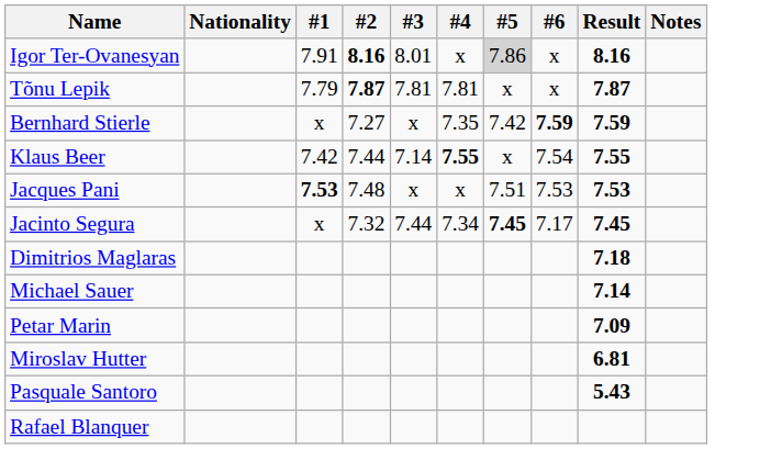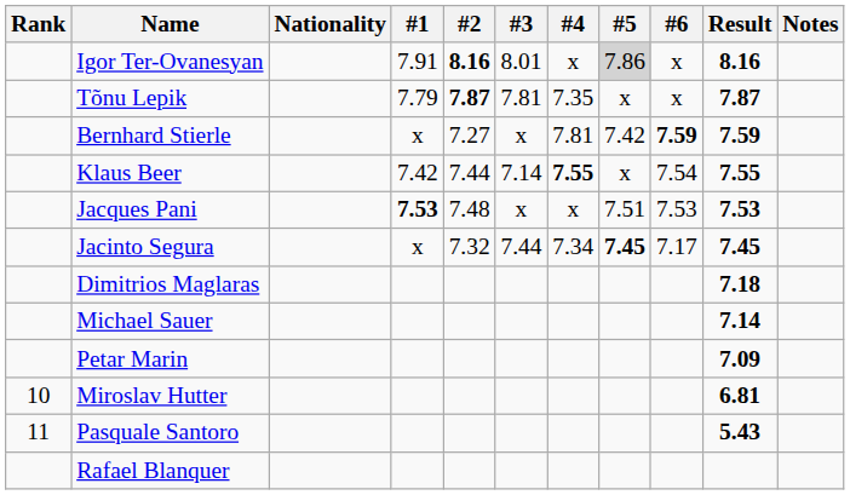 <table class="wikitable sortable" style="text-align:center">
 <tr>
+<th>Rank</th>
 <th>Name</th>
 <th>Nationality</th>
 <th>#1</th>
 <th>#2</th>
 <th>#3</th>
 <th>#4</th>
 <th>#5</th>
 <th>#6</th>
 <th>Result</th>
 <th>Notes</th>
 </tr>
 <tr>
+<td></td>
 <td align="left"><a href='#'>Igor Ter-Ovanesyan</a></td>
 <td align=left></td>
 <td>7.91</td>
 <td><strong>8.16</strong></td>
 <td>8.01</td>
 <td>x</td>
 <td style="background: lightgrey;">7.86</td>
 <td>x</td>
 <td><strong>8.16</strong></td>
 <td></td>
 </tr>
 <tr>
+<td></td>
 <td align="left"><a href='#'>Tõnu Lepik</a></td>
 <td align=left></td>
 <td>7.79</td>
 <td><strong>7.87</strong></td>
 <td>7.81</td>
-<td>7.81</td>
+<td>7.35</td>
 <td>x</td>
 <td>x</td>
 <td><strong>7.87</strong></td>
 <td></td>
 </tr>
 <tr>
+<td></td>
 <td align="left"><a href='#'>Bernhard Stierle</a></td>
 <td align=left></td>
 <td>x</td>
 <td>7.27</td>
 <td>x</td>
-<td>7.35</td>
+<td>7.81</td>
 <td>7.42</td>
 <td><strong>7.59</strong></td>
 <td><strong>7.59</strong></td>
 <td></td>
 </tr>
 <tr>
+<td></td>
 <td align="left"><a href='#'>Klaus Beer</a></td>
 <td align=left></td>
 <td>7.42</td>
 <td>7.44</td>
 <td>7.14</td>
 <td><strong>7.55</strong></td>
 <td>x</td>
 <td>7.54</td>
 <td><strong>7.55</strong></td>
 <td></td>
 </tr>
 <tr>
+<td></td>
 <td align="left"><a href='#'>Jacques Pani</a></td>
 <td align=left></td>
 <td><strong>7.53</strong></td>
 <td>7.48</td>
 <td>x</td>
 <td>x</td>
 <td>7.51</td>
 <td>7.53</td>
 <td><strong>7.53</strong></td>
 <td></td>
 </tr>
 <tr>
+<td></td>
 <td align="left"><a href='#'>Jacinto Segura</a></td>
 <td align=left></td>
 <td>x</td>
 <td>7.32</td>
 <td>7.44</td>
 <td>7.34</td>
 <td><strong>7.45</strong></td>
 <td>7.17</td>
 <td><strong>7.45</strong></td>
 <td></td>
 </tr>
 <tr>
+<td></td>
 <td align="left"><a href='#'>Dimitrios Maglaras</a></td>
 <td align=left></td>
 <td></td>
 <td></td>
 <td></td>
 <td></td>
 <td></td>
 <td></td>
 <td><strong>7.18</strong></td>
 <td></td>
 </tr>
 <tr>
+<td></td>
 <td align="left"><a href='#'>Michael Sauer</a></td>
 <td align=left></td>
 <td></td>
 <td></td>
 <td></td>
 <td></td>
 <td></td>
 <td></td>
 <td><strong>7.14</strong></td>
 <td></td>
 </tr>
 <tr>
+<td></td>
 <td align="left"><a href='#'>Petar Marin</a></td>
 <td align=left></td>
 <td></td>
 <td></td>
 <td></td>
 <td></td>
 <td></td>
 <td></td>
 <td><strong>7.09</strong></td>
 <td></td>
 </tr>
 <tr>
+<td>10</td>
 <td align="left"><a href='#'>Miroslav Hutter</a></td>
 <td align=left></td>
 <td></td>
 <td></td>
 <td></td>
 <td></td>
 <td></td>
 <td></td>
 <td><strong>6.81</strong></td>
 <td></td>
 </tr>
 <tr>
+<td>11</td>
 <td align="left"><a href='#'>Pasquale Santoro</a></td>
 <td align=left></td>
 <td></td>
 <td></td>
 <td></td>
 <td></td>
 <td></td>
 <td></td>
 <td><strong>5.43</strong></td>
 <td></td>
 </tr>
 <tr>
+<td></td>
 <td align="left"><a href='#'>Rafael Blanquer</a></td>
 <td align=left></td>
 <td></td>
 <td></td>
 <td></td>
 <td></td>
 <td></td>
 <td></td>
 <td><strong></strong></td>
 <td></td>
 </tr>
 </table>
